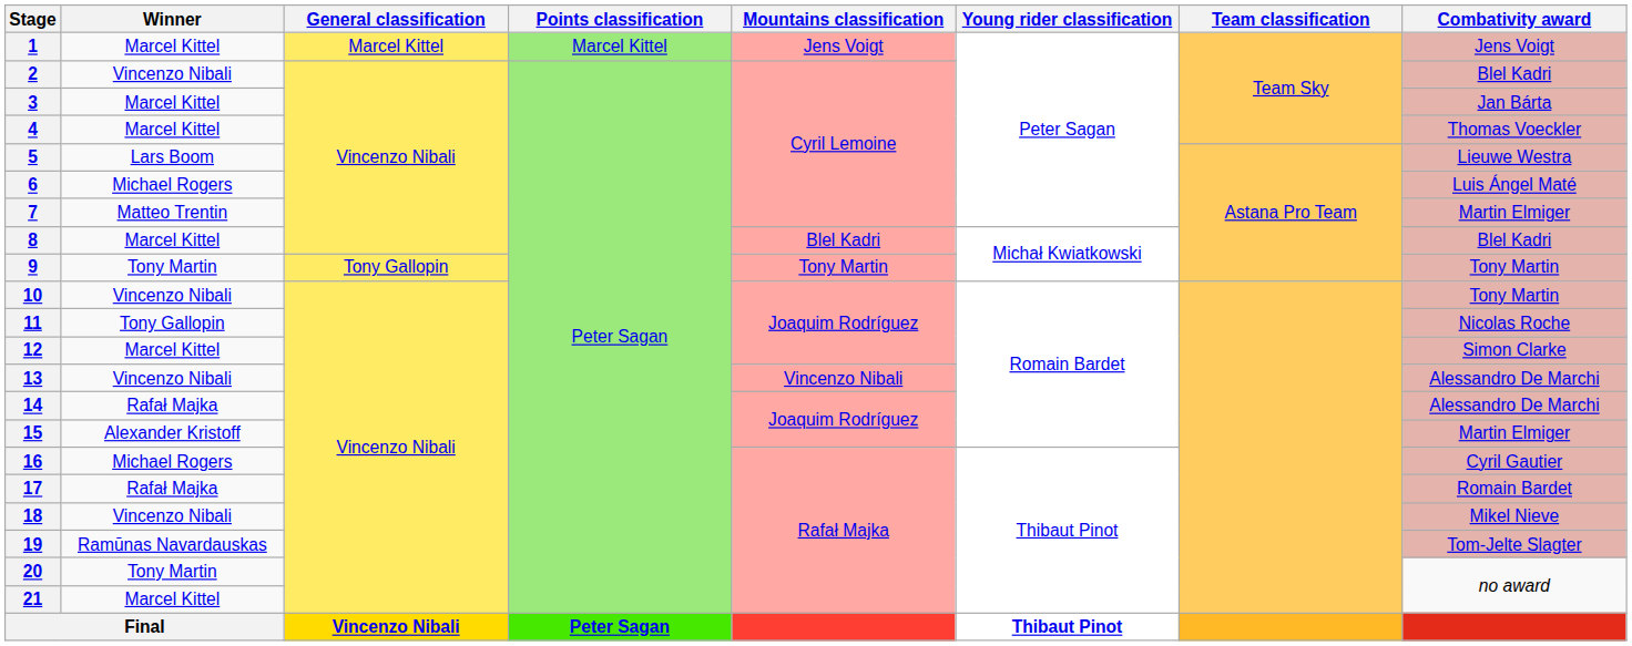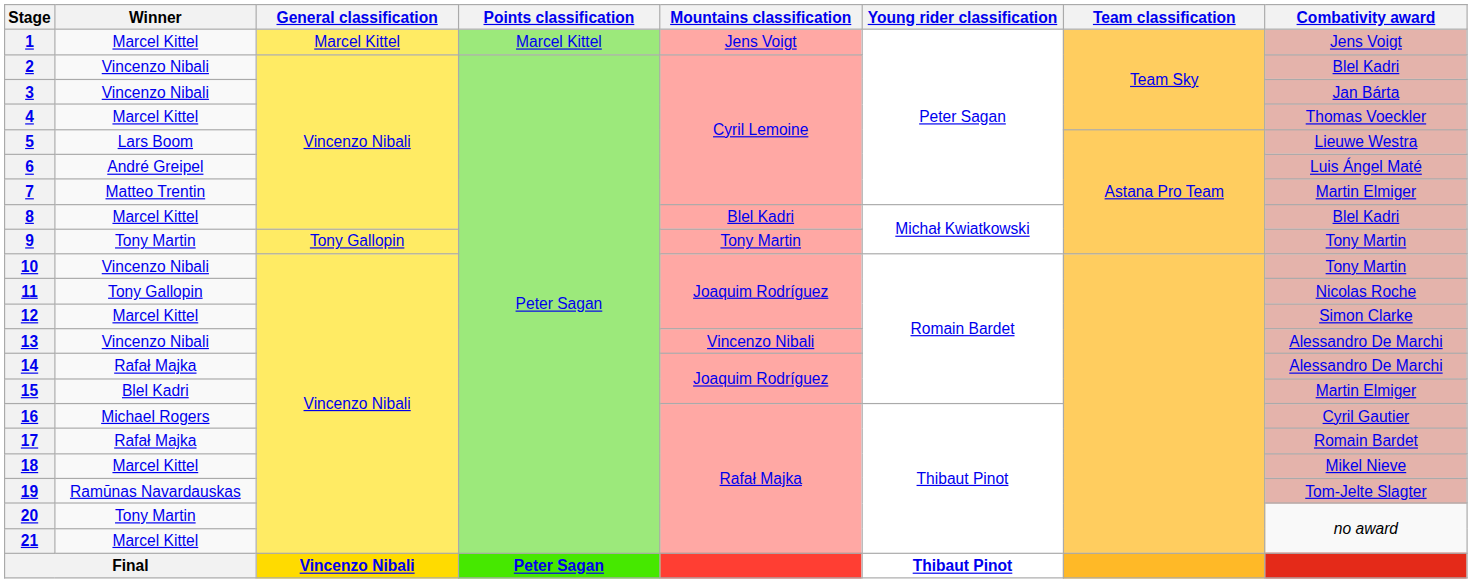 <table class="wikitable" style="text-align: center; font-size:smaller;">
 <tr>
 <th scope="col" style="width:1%;">Stage</th>
 <th scope="col" style="width:14%;">Winner</th>
 <th scope="col" style="width:14%;"><a href='#'>General classification</a><br></th>
 <th scope="col" style="width:14%;"><a href='#'>Points classification</a><br></th>
 <th scope="col" style="width:14%;"><a href='#'>Mountains classification</a><br></th>
 <th scope="col" style="width:14%;"><a href='#'>Young rider classification</a><br></th>
 <th scope="col" style="width:14%;"><a href='#'>Team classification</a><br></th>
 <th scope="col" style="width:14%;"><a href='#'>Combativity award</a><br></th>
 </tr>
 <tr>
 <th scope="row"><a href='#'>1</a></th>
 <td><a href='#'>Marcel Kittel</a></td>
 <td style="background:#FFEB64;"><a href='#'>Marcel Kittel</a></td>
 <td style="background:#9CE97B;"><a href='#'>Marcel Kittel</a></td>
 <td style="background:#FFA8A4"><a href='#'>Jens Voigt</a></td>
 <td style="background:white;" rowspan=7><a href='#'>Peter Sagan</a></td>
 <td style="background:#FFCD5F;" rowspan=4><a href='#'>Team Sky</a></td>
 <td style="background:#E4B3AB;"><a href='#'>Jens Voigt</a></td>
 </tr>
 <tr>
 <th scope="row"><a href='#'>2</a></th>
 <td><a href='#'>Vincenzo Nibali</a></td>
 <td style="background:#FFEB64;" rowspan=7><a href='#'>Vincenzo Nibali</a></td>
 <td style="background:#9CE97B;" rowspan=20><a href='#'>Peter Sagan</a></td>
 <td style="background:#FFA8A4" rowspan=6><a href='#'>Cyril Lemoine</a></td>
 <td style="background:#E4B3AB;"><a href='#'>Blel Kadri</a></td>
 </tr>
 <tr>
 <th scope="row"><a href='#'>3</a></th>
-<td><a href='#'>Marcel Kittel</a></td>
+<td><a href='#'>Vincenzo Nibali</a></td>
 <td style="background:#E4B3AB;"><a href='#'>Jan Bárta</a></td>
 </tr>
 <tr>
 <th scope="row"><a href='#'>4</a></th>
 <td><a href='#'>Marcel Kittel</a></td>
 <td style="background:#E4B3AB;"><a href='#'>Thomas Voeckler</a></td>
 </tr>
 <tr>
 <th scope="row"><a href='#'>5</a></th>
 <td><a href='#'>Lars Boom</a></td>
 <td style="background:#FFCD5F;" rowspan=5><a href='#'>Astana Pro Team</a></td>
 <td style="background:#E4B3AB;"><a href='#'>Lieuwe Westra</a></td>
 </tr>
 <tr>
 <th scope="row"><a href='#'>6</a></th>
-<td><a href='#'>Michael Rogers</a></td>
+<td><a href='#'>André Greipel</a></td>
 <td style="background:#E4B3AB;"><a href='#'>Luis Ángel Maté</a></td>
 </tr>
 <tr>
 <th scope="row"><a href='#'>7</a></th>
 <td><a href='#'>Matteo Trentin</a></td>
 <td style="background:#E4B3AB;"><a href='#'>Martin Elmiger</a></td>
 </tr>
 <tr>
 <th scope="row"><a href='#'>8</a></th>
 <td><a href='#'>Marcel Kittel</a></td>
 <td style="background:#FFA8A4"><a href='#'>Blel Kadri</a></td>
 <td style="background:white;" rowspan=2><a href='#'>Michał Kwiatkowski</a></td>
 <td style="background:#E4B3AB;"><a href='#'>Blel Kadri</a></td>
 </tr>
 <tr>
 <th scope="row"><a href='#'>9</a></th>
 <td><a href='#'>Tony Martin</a></td>
 <td style="background:#FFEB64;"><a href='#'>Tony Gallopin</a></td>
 <td style="background:#FFA8A4"><a href='#'>Tony Martin</a></td>
 <td style="background:#E4B3AB;"><a href='#'>Tony Martin</a></td>
 </tr>
 <tr>
 <th scope="row"><a href='#'>10</a></th>
 <td><a href='#'>Vincenzo Nibali</a></td>
 <td style="background:#FFEB64;" rowspan=12><a href='#'>Vincenzo Nibali</a></td>
 <td style="background:#FFA8A4;" rowspan=3><a href='#'>Joaquim Rodríguez</a></td>
 <td style="background:white;" rowspan=6><a href='#'>Romain Bardet</a></td>
 <td style="background:#FFCD5F;" rowspan=12></td>
 <td style="background:#E4B3AB;"><a href='#'>Tony Martin</a></td>
 </tr>
 <tr>
 <th scope="row"><a href='#'>11</a></th>
 <td><a href='#'>Tony Gallopin</a></td>
 <td style="background:#E4B3AB;"><a href='#'>Nicolas Roche</a></td>
 </tr>
 <tr>
 <th scope="row"><a href='#'>12</a></th>
 <td><a href='#'>Marcel Kittel</a></td>
 <td style="background:#E4B3AB;"><a href='#'>Simon Clarke</a></td>
 </tr>
 <tr>
 <th scope="row"><a href='#'>13</a></th>
 <td><a href='#'>Vincenzo Nibali</a></td>
 <td style="background:#FFA8A4"><a href='#'>Vincenzo Nibali</a></td>
 <td style="background:#E4B3AB;"><a href='#'>Alessandro De Marchi</a></td>
 </tr>
 <tr>
 <th scope="row"><a href='#'>14</a></th>
 <td><a href='#'>Rafał Majka</a></td>
 <td style="background:#FFA8A4" rowspan=2><a href='#'>Joaquim Rodríguez</a></td>
 <td style="background:#E4B3AB;"><a href='#'>Alessandro De Marchi</a></td>
 </tr>
 <tr>
 <th scope="row"><a href='#'>15</a></th>
-<td><a href='#'>Alexander Kristoff</a></td>
+<td><a href='#'>Blel Kadri</a></td>
 <td style="background:#E4B3AB;"><a href='#'>Martin Elmiger</a></td>
 </tr>
 <tr>
 <th scope="row"><a href='#'>16</a></th>
 <td><a href='#'>Michael Rogers</a></td>
 <td style="background:#FFA8A4" rowspan=6><a href='#'>Rafał Majka</a></td>
 <td style="background:white;" rowspan=6><a href='#'>Thibaut Pinot</a></td>
 <td style="background:#E4B3AB;"><a href='#'>Cyril Gautier</a></td>
 </tr>
 <tr>
 <th scope="row"><a href='#'>17</a></th>
 <td><a href='#'>Rafał Majka</a></td>
 <td style="background:#E4B3AB;"><a href='#'>Romain Bardet</a></td>
 </tr>
 <tr>
 <th scope="row"><a href='#'>18</a></th>
-<td><a href='#'>Vincenzo Nibali</a></td>
+<td><a href='#'>Marcel Kittel</a></td>
 <td style="background:#E4B3AB;"><a href='#'>Mikel Nieve</a></td>
 </tr>
 <tr>
 <th scope="row"><a href='#'>19</a></th>
 <td><a href='#'>Ramūnas Navardauskas</a></td>
 <td style="background:#E4B3AB;"><a href='#'>Tom-Jelte Slagter</a></td>
 </tr>
 <tr>
 <th scope="row"><a href='#'>20</a></th>
 <td><a href='#'>Tony Martin</a></td>
 <td rowspan=2><em>no award</em></td>
 </tr>
 <tr>
 <th scope="row"><a href='#'>21</a></th>
 <td><a href='#'>Marcel Kittel</a></td>
 </tr>
 <tr>
 <th colspan="2">Final</th>
 <th style="background:#FFDB00;"><a href='#'>Vincenzo Nibali</a></th>
 <th style="background:#46E800;"><a href='#'>Peter Sagan</a></th>
 <th style="background:#FF3E33;"></th>
 <th style="background:white;"><a href='#'>Thibaut Pinot</a></th>
 <th style="background:#FFB927;"></th>
 <th style="background:#E42A19;"></th>
 </tr>
 </table>
